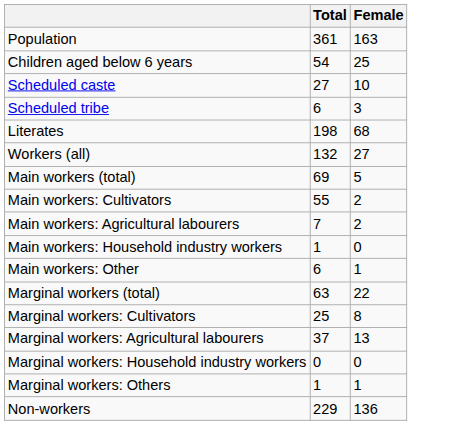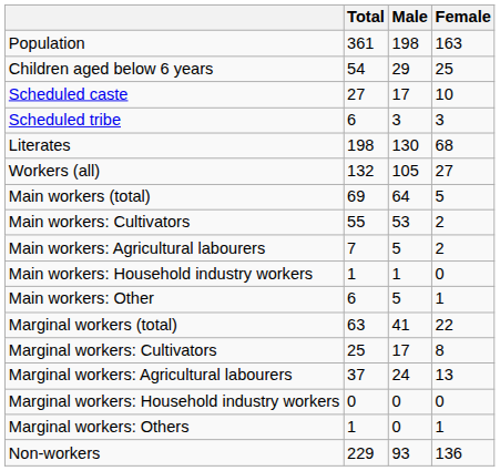 <table class="wikitable sortable">
 <tr>
 <th></th>
 <th>Total</th>
+<th>Male</th>
 <th>Female</th>
 </tr>
 <tr>
 <td>Population</td>
 <td>361</td>
+<td>198</td>
 <td>163</td>
 </tr>
 <tr>
 <td>Children aged below 6 years</td>
 <td>54</td>
+<td>29</td>
 <td>25</td>
 </tr>
 <tr>
 <td><a href='#'>Scheduled caste</a></td>
 <td>27</td>
+<td>17</td>
 <td>10</td>
 </tr>
 <tr>
 <td><a href='#'>Scheduled tribe</a></td>
 <td>6</td>
 <td>3</td>
+<td>3</td>
 </tr>
 <tr>
 <td>Literates</td>
 <td>198</td>
+<td>130</td>
 <td>68</td>
 </tr>
 <tr>
 <td>Workers (all)</td>
 <td>132</td>
+<td>105</td>
 <td>27</td>
 </tr>
 <tr>
 <td>Main workers (total)</td>
 <td>69</td>
+<td>64</td>
 <td>5</td>
 </tr>
 <tr>
 <td>Main workers: Cultivators</td>
 <td>55</td>
+<td>53</td>
 <td>2</td>
 </tr>
 <tr>
 <td>Main workers: Agricultural labourers</td>
 <td>7</td>
+<td>5</td>
 <td>2</td>
 </tr>
 <tr>
 <td>Main workers: Household industry workers</td>
+<td>1</td>
 <td>1</td>
 <td>0</td>
 </tr>
 <tr>
 <td>Main workers: Other</td>
 <td>6</td>
+<td>5</td>
 <td>1</td>
 </tr>
 <tr>
 <td>Marginal workers (total)</td>
 <td>63</td>
+<td>41</td>
 <td>22</td>
 </tr>
 <tr>
 <td>Marginal workers: Cultivators</td>
 <td>25</td>
+<td>17</td>
 <td>8</td>
 </tr>
 <tr>
 <td>Marginal workers: Agricultural labourers</td>
 <td>37</td>
+<td>24</td>
 <td>13</td>
 </tr>
 <tr>
 <td>Marginal workers: Household industry workers</td>
 <td>0</td>
 <td>0</td>
+<td>0</td>
 </tr>
 <tr>
 <td>Marginal workers: Others</td>
 <td>1</td>
+<td>0</td>
 <td>1</td>
 </tr>
 <tr>
 <td>Non-workers</td>
 <td>229</td>
+<td>93</td>
 <td>136</td>
 </tr>
 </table>
